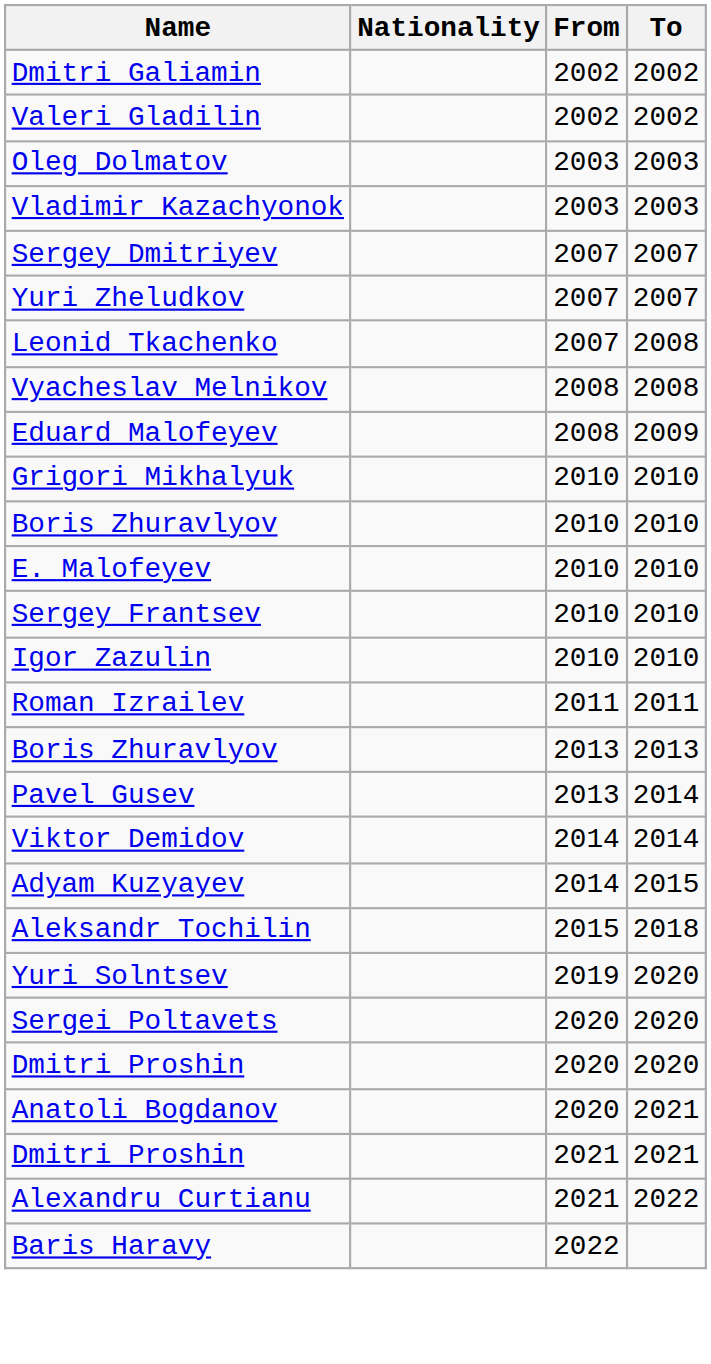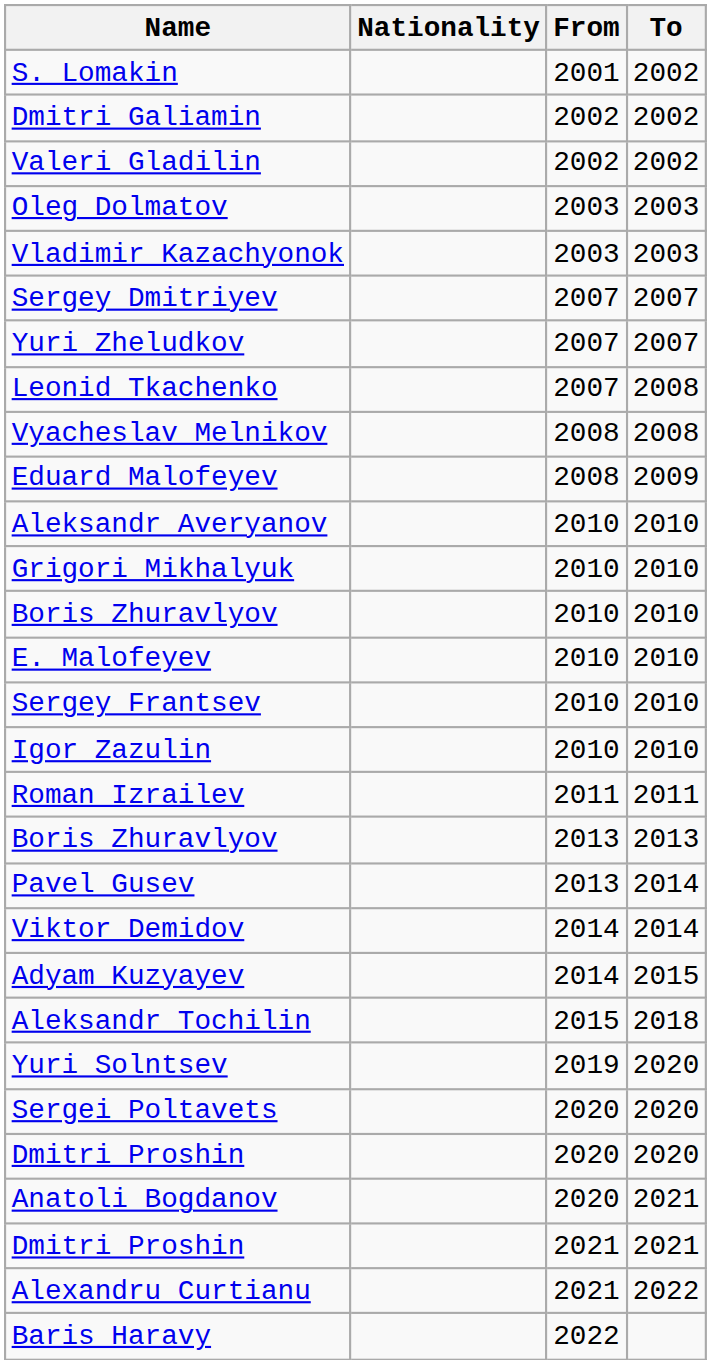 <table class="wikitable sortable">
 <tr>
 <th>Name</th>
 <th>Nationality</th>
 <th>From</th>
 <th>To</th>
+</tr>
+<tr>
+<td><a href='#'>S. Lomakin</a></td>
+<td></td>
+<td>2001</td>
+<td>2002</td>
 </tr>
 <tr>
 <td><a href='#'>Dmitri Galiamin</a></td>
 <td></td>
 <td>2002</td>
 <td>2002</td>
 </tr>
 <tr>
 <td><a href='#'>Valeri Gladilin</a></td>
 <td></td>
 <td>2002</td>
 <td>2002</td>
 </tr>
 <tr>
 <td><a href='#'>Oleg Dolmatov</a></td>
 <td></td>
 <td>2003</td>
 <td>2003</td>
 </tr>
 <tr>
 <td><a href='#'>Vladimir Kazachyonok</a></td>
 <td></td>
 <td>2003</td>
 <td>2003</td>
 </tr>
 <tr>
 <td><a href='#'>Sergey Dmitriyev</a></td>
 <td></td>
 <td>2007</td>
 <td>2007</td>
 </tr>
 <tr>
 <td><a href='#'>Yuri Zheludkov</a></td>
 <td></td>
 <td>2007</td>
 <td>2007</td>
 </tr>
 <tr>
 <td><a href='#'>Leonid Tkachenko</a></td>
 <td></td>
 <td>2007</td>
 <td>2008</td>
 </tr>
 <tr>
 <td><a href='#'>Vyacheslav Melnikov</a></td>
 <td></td>
 <td>2008</td>
 <td>2008</td>
 </tr>
 <tr>
 <td><a href='#'>Eduard Malofeyev</a></td>
 <td></td>
 <td>2008</td>
 <td>2009</td>
+</tr>
+<tr>
+<td><a href='#'>Aleksandr Averyanov</a></td>
+<td></td>
+<td>2010</td>
+<td>2010</td>
 </tr>
 <tr>
 <td><a href='#'>Grigori Mikhalyuk</a></td>
 <td></td>
 <td>2010</td>
 <td>2010</td>
 </tr>
 <tr>
 <td><a href='#'>Boris Zhuravlyov</a></td>
 <td></td>
 <td>2010</td>
 <td>2010</td>
 </tr>
 <tr>
 <td><a href='#'>E. Malofeyev</a></td>
 <td></td>
 <td>2010</td>
 <td>2010</td>
 </tr>
 <tr>
 <td><a href='#'>Sergey Frantsev</a></td>
 <td></td>
 <td>2010</td>
 <td>2010</td>
 </tr>
 <tr>
 <td><a href='#'>Igor Zazulin</a></td>
 <td></td>
 <td>2010</td>
 <td>2010</td>
 </tr>
 <tr>
 <td><a href='#'>Roman Izrailev</a></td>
 <td></td>
 <td>2011</td>
 <td>2011</td>
 </tr>
 <tr>
 <td><a href='#'>Boris Zhuravlyov</a></td>
 <td></td>
 <td>2013</td>
 <td>2013</td>
 </tr>
 <tr>
 <td><a href='#'>Pavel Gusev</a></td>
 <td></td>
 <td>2013</td>
 <td>2014</td>
 </tr>
 <tr>
 <td><a href='#'>Viktor Demidov</a></td>
 <td></td>
 <td>2014</td>
 <td>2014</td>
 </tr>
 <tr>
 <td><a href='#'>Adyam Kuzyayev</a></td>
 <td></td>
 <td>2014</td>
 <td>2015</td>
 </tr>
 <tr>
 <td><a href='#'>Aleksandr Tochilin</a></td>
 <td></td>
 <td>2015</td>
 <td>2018</td>
 </tr>
 <tr>
 <td><a href='#'>Yuri Solntsev</a></td>
 <td></td>
 <td>2019</td>
 <td>2020</td>
 </tr>
 <tr>
 <td><a href='#'>Sergei Poltavets</a></td>
 <td></td>
 <td>2020</td>
 <td>2020</td>
 </tr>
 <tr>
 <td><a href='#'>Dmitri Proshin</a></td>
 <td></td>
 <td>2020</td>
 <td>2020</td>
 </tr>
 <tr>
 <td><a href='#'>Anatoli Bogdanov</a></td>
 <td></td>
 <td>2020</td>
 <td>2021</td>
 </tr>
 <tr>
 <td><a href='#'>Dmitri Proshin</a></td>
 <td></td>
 <td>2021</td>
 <td>2021</td>
 </tr>
 <tr>
 <td><a href='#'>Alexandru Curtianu</a></td>
 <td></td>
 <td>2021</td>
 <td>2022</td>
 </tr>
 <tr>
 <td><a href='#'>Baris Haravy</a></td>
 <td></td>
 <td>2022</td>
 <td></td>
 </tr>
 </table>
